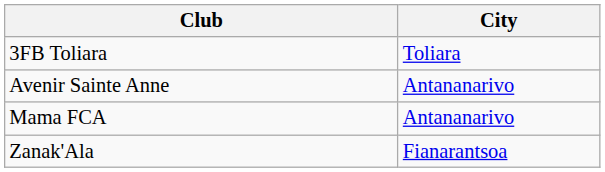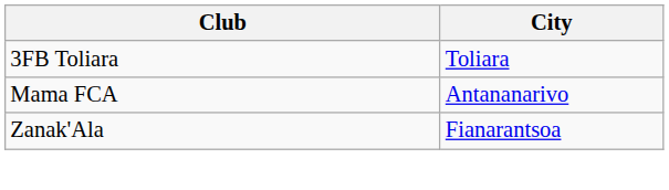 <table class="wikitable sortable">
 <tr>
 <th width="300px">Club</th>
 <th width="150px">City</th>
 </tr>
 <tr>
 <td>3FB Toliara</td>
 <td><a href='#'>Toliara</a></td>
 </tr>
 <tr>
-<td>Avenir Sainte Anne</td>
-<td><a href='#'>Antananarivo</a></td>
-</tr>
-<tr>
 <td>Mama FCA</td>
 <td><a href='#'>Antananarivo</a></td>
 </tr>
 <tr>
 <td>Zanak'Ala</td>
 <td><a href='#'>Fianarantsoa</a></td>
 </tr>
 </table>
